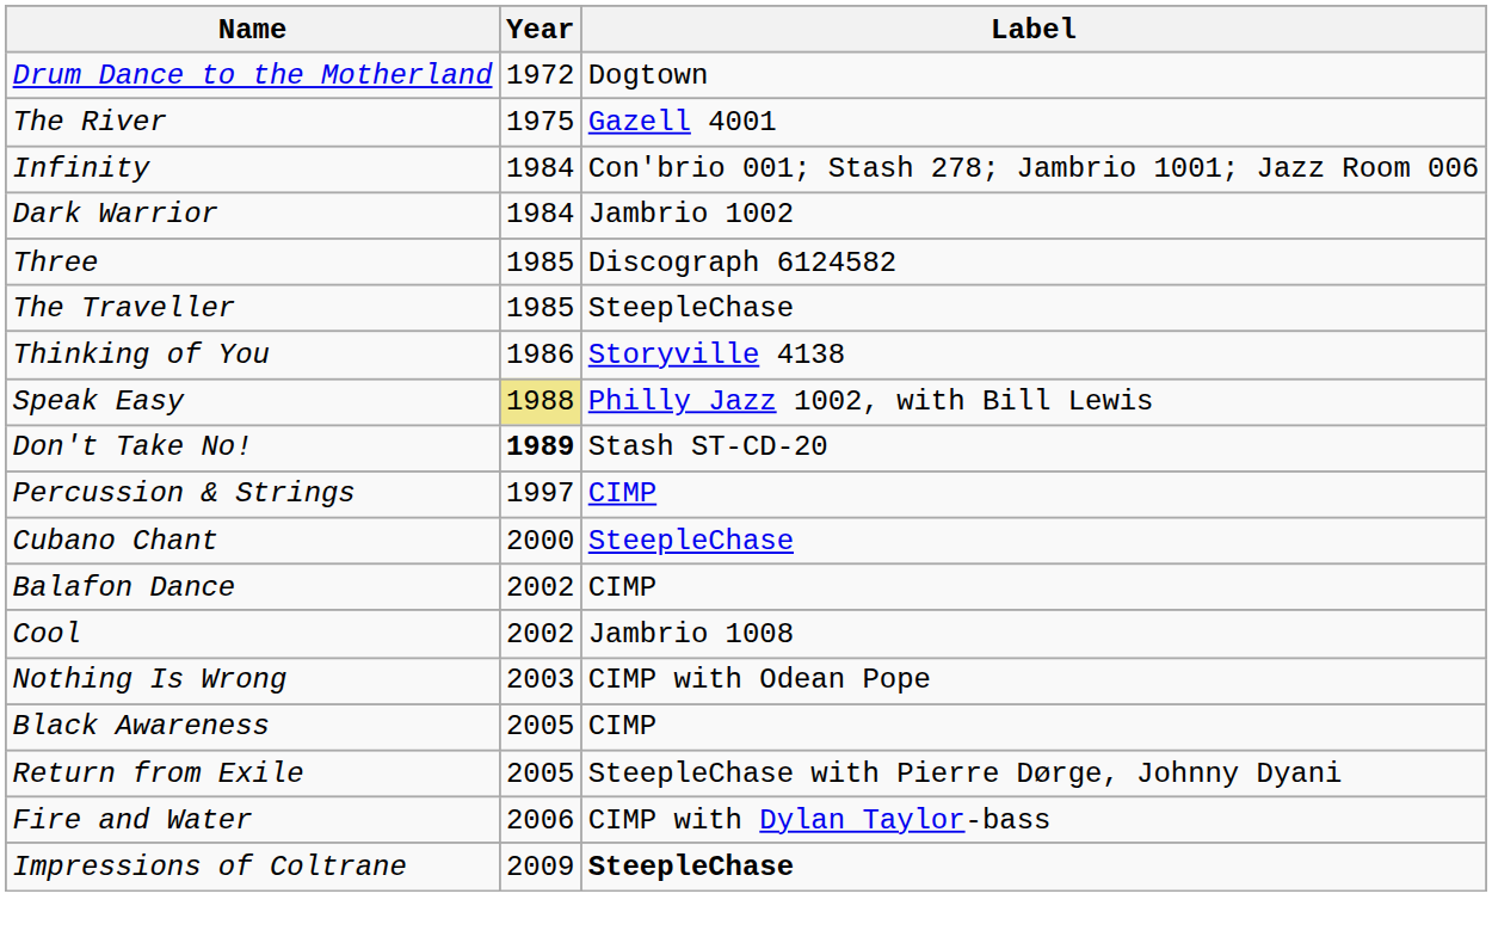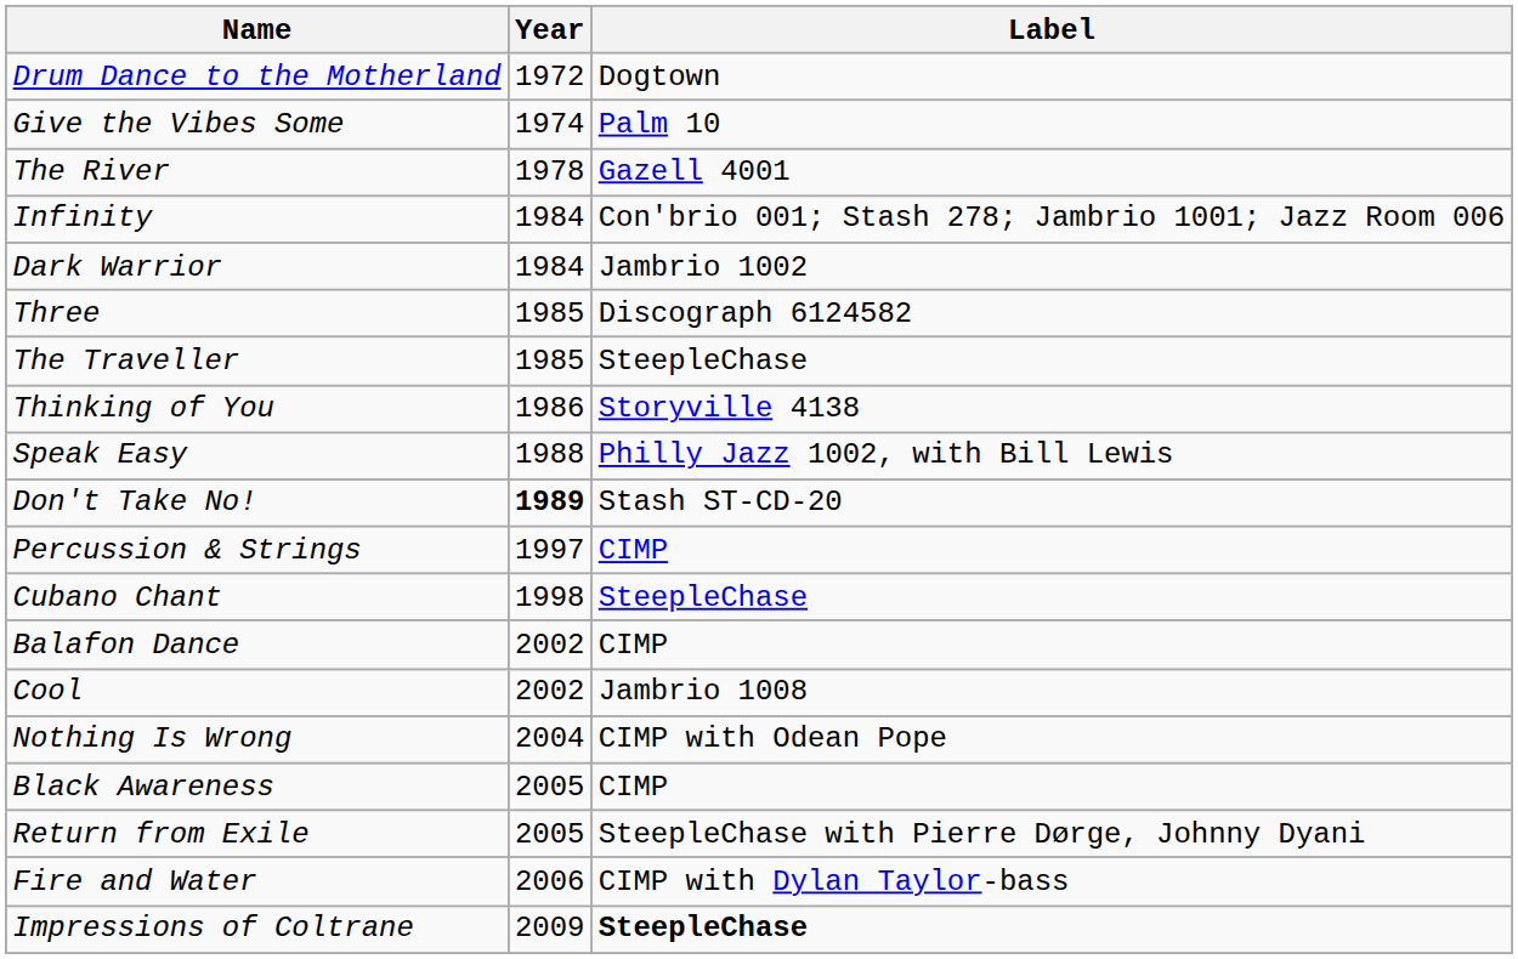 <table n class="wikitable">
 <tr>
 <th>Name</th>
 <th>Year</th>
 <th>Label</th>
 </tr>
 <tr>
 <td><em><a href='#'>Drum Dance to the Motherland</a></em></td>
 <td>1972</td>
 <td>Dogtown</td>
 </tr>
 <tr>
+<td><em>Give the Vibes Some</em></td>
+<td>1974</td>
+<td><a href='#'>Palm</a> 10</td>
+</tr>
+<tr>
 <td><em>The River</em></td>
-<td>1975</td>
+<td>1978</td>
 <td><a href='#'>Gazell</a> 4001</td>
 </tr>
 <tr>
 <td><em>Infinity</em></td>
 <td>1984</td>
 <td>Con'brio 001; Stash 278; Jambrio 1001; Jazz Room 006</td>
 </tr>
 <tr>
 <td><em>Dark Warrior</em></td>
 <td>1984</td>
 <td>Jambrio 1002</td>
 </tr>
 <tr>
 <td><em>Three</em></td>
 <td>1985</td>
 <td>Discograph 6124582</td>
 </tr>
 <tr>
 <td><em>The Traveller</em></td>
 <td>1985</td>
 <td>SteepleChase</td>
 </tr>
 <tr>
 <td><em>Thinking of You</em></td>
 <td>1986</td>
 <td><a href='#'>Storyville</a> 4138</td>
 </tr>
 <tr>
 <td><em>Speak Easy</em></td>
-<td style="background: khaki;">1988</td>
+<td>1988</td>
 <td><a href='#'>Philly Jazz</a> 1002, with Bill Lewis</td>
 </tr>
 <tr>
 <td><em>Don't Take No!</em></td>
 <td><strong>1989</strong></td>
 <td>Stash ST-CD-20</td>
 </tr>
 <tr>
 <td><em>Percussion & Strings</em></td>
 <td>1997</td>
 <td><a href='#'>CIMP</a></td>
 </tr>
 <tr>
 <td><em>Cubano Chant</em></td>
-<td>2000</td>
+<td>1998</td>
 <td><a href='#'>SteepleChase</a></td>
 </tr>
 <tr>
 <td><em>Balafon Dance</em></td>
 <td>2002</td>
 <td>CIMP</td>
 </tr>
 <tr>
 <td><em>Cool</em></td>
 <td>2002</td>
 <td>Jambrio 1008</td>
 </tr>
 <tr>
 <td><em>Nothing Is Wrong</em></td>
-<td>2003</td>
+<td>2004</td>
 <td>CIMP with Odean Pope</td>
 </tr>
 <tr>
 <td><em>Black Awareness</em></td>
 <td>2005</td>
 <td>CIMP</td>
 </tr>
 <tr>
 <td><em>Return from Exile</em></td>
 <td>2005</td>
 <td>SteepleChase with Pierre Dørge, Johnny Dyani</td>
 </tr>
 <tr>
 <td><em>Fire and Water</em></td>
 <td>2006</td>
 <td>CIMP with <a href='#'>Dylan Taylor</a>-bass</td>
 </tr>
 <tr>
 <td><em>Impressions of Coltrane</em></td>
 <td>2009</td>
 <td><strong>SteepleChase</strong></td>
 </tr>
 </table>
